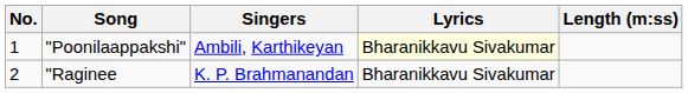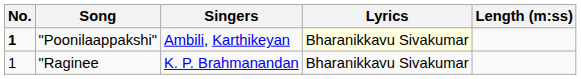 <table class="wikitable" style="font-size:95%;">
 <tr>
 <th>No.</th>
 <th>Song</th>
 <th>Singers</th>
 <th>Lyrics</th>
 <th>Length (m:ss)</th>
 </tr>
 <tr>
-<td>1</td>
+<td><strong>1</strong></td>
 <td>"Poonilaappakshi"</td>
 <td><a href='#'>Ambili</a>, <a href='#'>Karthikeyan</a></td>
 <td style="background: lightyellow;">Bharanikkavu Sivakumar</td>
 <td></td>
 </tr>
 <tr>
-<td>2</td>
+<td>1</td>
 <td>"Raginee </td>
 <td><a href='#'>K. P. Brahmanandan</a></td>
 <td>Bharanikkavu Sivakumar</td>
 <td></td>
 </tr>
 </table>
